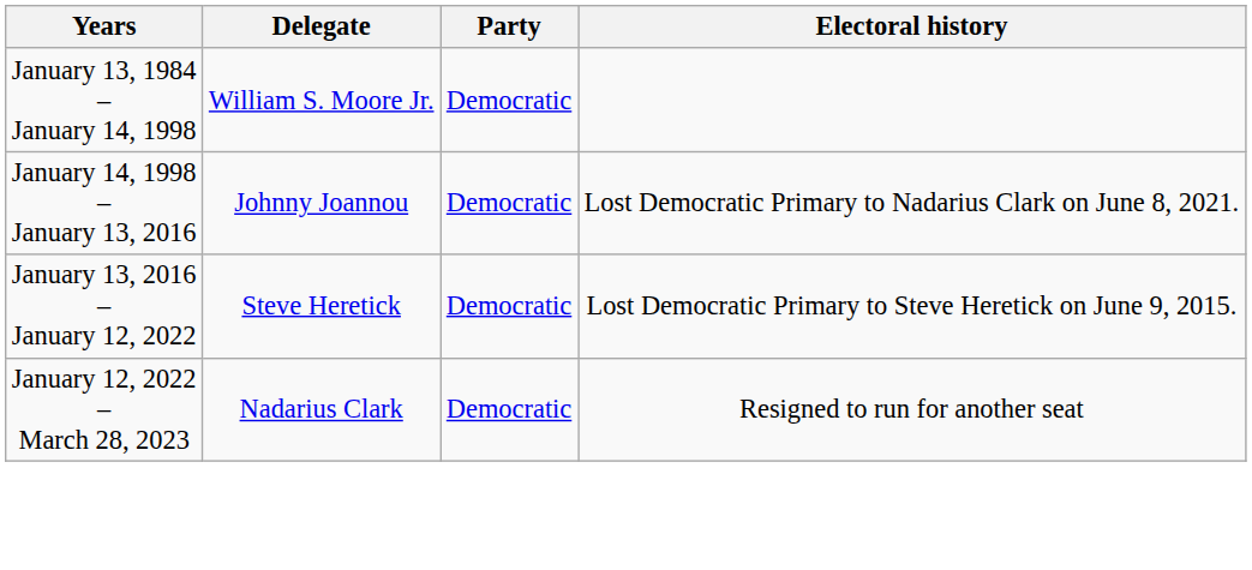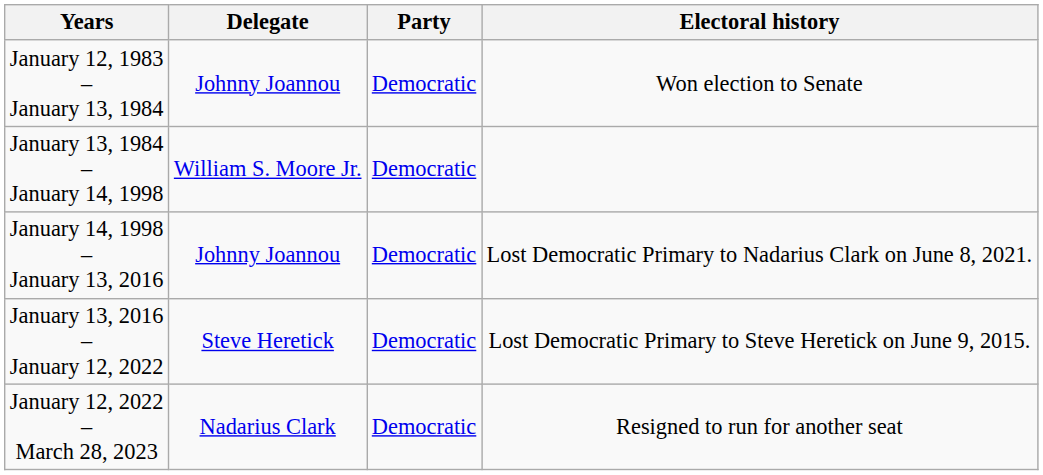 <table class=wikitable style="text-align:center">
 <tr valign=bottom>
 <th>Years</th>
 <th>Delegate</th>
 <th>Party</th>
 <th>Electoral history</th>
+</tr>
+<tr>
+<td nowrap><span>January 12, 1983</span><br>–<br><span>January 13, 1984</span></td>
+<td><a href='#'>Johnny Joannou</a></td>
+<td><a href='#'>Democratic</a></td>
+<td>Won election to Senate</td>
 </tr>
 <tr>
 <td nowrap><span>January 13, 1984</span><br>–<br><span>January 14, 1998</span></td>
 <td><a href='#'>William S. Moore Jr.</a></td>
 <td><a href='#'>Democratic</a></td>
 <td></td>
 </tr>
 <tr>
 <td nowrap><span>January 14, 1998</span><br>–<br><span>January 13, 2016</span></td>
 <td><a href='#'>Johnny Joannou</a></td>
 <td><a href='#'>Democratic</a></td>
 <td>Lost Democratic Primary to Nadarius Clark on June 8, 2021.</td>
 </tr>
 <tr>
 <td nowrap><span>January 13, 2016</span><br>–<br><span>January 12, 2022</span></td>
 <td><a href='#'>Steve Heretick</a></td>
 <td><a href='#'>Democratic</a></td>
 <td>Lost Democratic Primary to Steve Heretick on June 9, 2015.</td>
 </tr>
 <tr>
 <td nowrap><span>January 12, 2022</span><br>–<br><span>March 28, 2023</span></td>
 <td><a href='#'>Nadarius Clark</a></td>
 <td><a href='#'>Democratic</a></td>
 <td>Resigned to run for another seat</td>
 </tr>
 </table>
